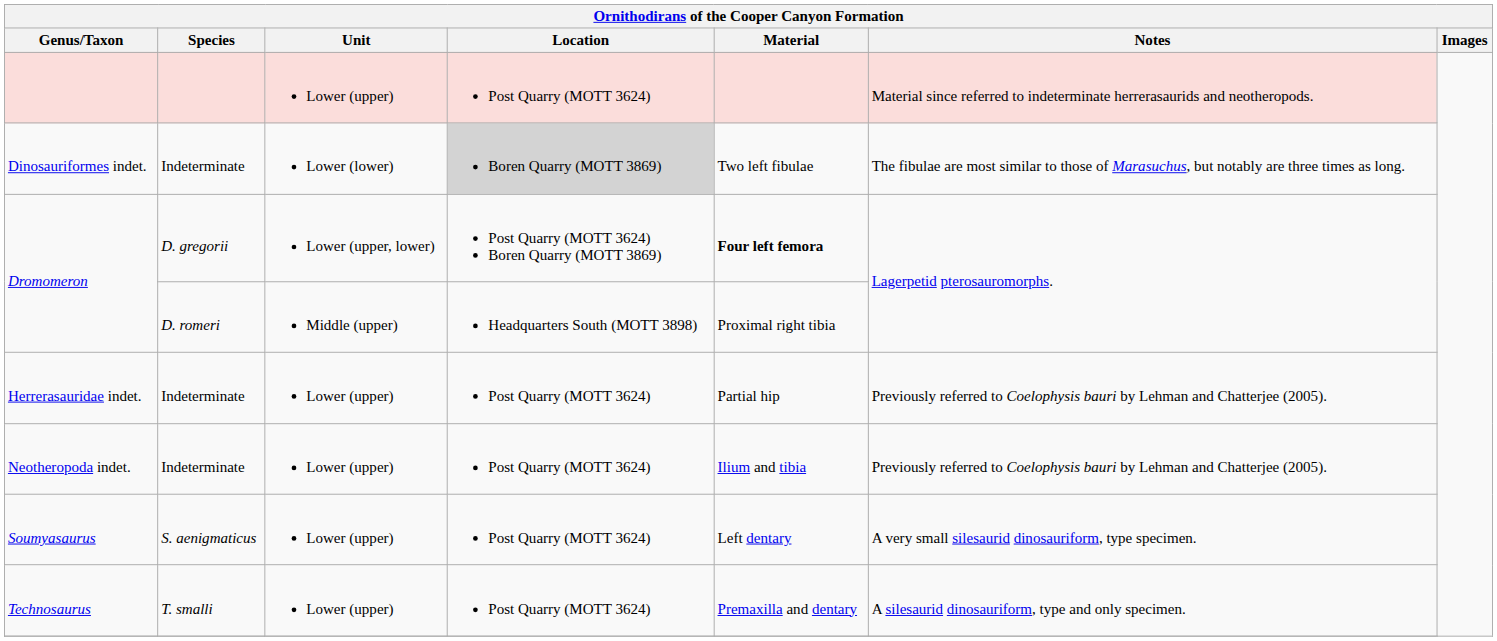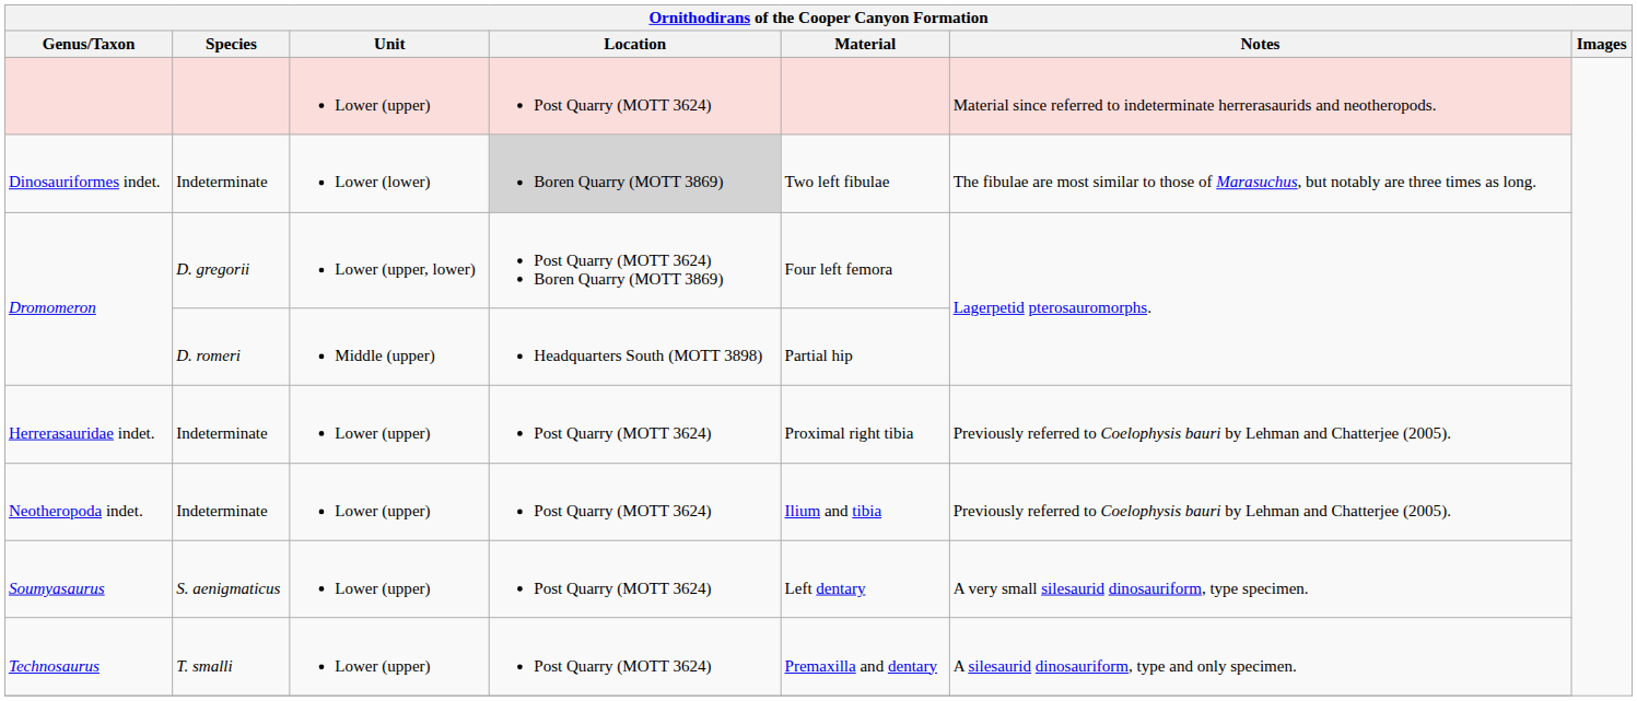 <table class="wikitable" align="center" width="100%">
 <tr>
 <th colspan="7" align="center"><strong><a href='#'>Ornithodirans</a> of the Cooper Canyon Formation</strong></th>
 </tr>
 <tr>
 <th>Genus/Taxon</th>
 <th>Species</th>
 <th>Unit</th>
 <th>Location</th>
 <th>Material</th>
 <th>Notes</th>
 <th>Images</th>
 </tr>
 <tr>
 <td style="background:#fbdddb;"><br></td>
 <td style="background:#fbdddb;"><br></td>
 <td style="background:#fbdddb;"><br><ul><li>Lower (upper)</li></ul></td>
 <td style="background:#fbdddb;"><br><ul><li>Post Quarry (MOTT 3624)</li></ul></td>
 <td style="background:#fbdddb;"></td>
 <td style="background:#fbdddb;"><br>Material since referred to indeterminate herrerasaurids and neotheropods.</td>
 <td rowspan="107"></td>
 </tr>
 <tr>
 <td><br><a href='#'>Dinosauriformes</a> indet.</td>
 <td><br>Indeterminate</td>
 <td><br><ul><li>Lower (lower)</li></ul></td>
 <td style="background: lightgrey;"><br><ul><li>Boren Quarry (MOTT 3869)</li></ul></td>
 <td><br>Two left fibulae</td>
 <td><br>The fibulae are most similar to those of <em><a href='#'>Marasuchus</a></em>, but notably are three times as long.</td>
 </tr>
 <tr>
 <td rowspan="2"><br><em><a href='#'>Dromomeron</a></em></td>
 <td><br><em>D. gregorii</em></td>
 <td><br><ul><li>Lower (upper, lower)</li></ul></td>
 <td><br><ul><li>Post Quarry (MOTT 3624)</li><li>Boren Quarry (MOTT 3869)</li></ul></td>
-<td><strong><br>Four left femora</strong></td>
+<td><br>Four left femora</td>
 <td rowspan="2"><br><a href='#'>Lagerpetid</a> <a href='#'>pterosauromorphs</a>.</td>
 </tr>
 <tr>
 <td><br><em>D. romeri</em></td>
 <td><br><ul><li>Middle (upper)</li></ul></td>
 <td><br><ul><li>Headquarters South (MOTT 3898)</li></ul></td>
-<td><br>Proximal right tibia</td>
+<td><br>Partial hip</td>
 </tr>
 <tr>
 <td><br><a href='#'>Herrerasauridae</a> indet.</td>
 <td><br>Indeterminate</td>
 <td><br><ul><li>Lower (upper)</li></ul></td>
 <td><br><ul><li>Post Quarry (MOTT 3624)</li></ul></td>
-<td><br>Partial hip</td>
+<td><br>Proximal right tibia</td>
 <td><br>Previously referred to <em>Coelophysis bauri</em> by Lehman and Chatterjee (2005).</td>
 </tr>
 <tr>
 <td><br><a href='#'>Neotheropoda</a> indet.</td>
 <td><br>Indeterminate</td>
 <td><br><ul><li>Lower (upper)</li></ul></td>
 <td><br><ul><li>Post Quarry (MOTT 3624)</li></ul></td>
 <td><br><a href='#'>Ilium</a> and <a href='#'>tibia</a></td>
 <td><br>Previously referred to <em>Coelophysis bauri</em> by Lehman and Chatterjee (2005).</td>
 </tr>
 <tr>
 <td><br><em><a href='#'>Soumyasaurus</a></em></td>
 <td><br><em>S. aenigmaticus</em></td>
 <td><br><ul><li>Lower (upper)</li></ul></td>
 <td><br><ul><li>Post Quarry (MOTT 3624)</li></ul></td>
 <td><br>Left <a href='#'>dentary</a></td>
 <td><br>A very small <a href='#'>silesaurid</a> <a href='#'>dinosauriform</a>, type specimen.</td>
 </tr>
 <tr>
 <td><br><em><a href='#'>Technosaurus</a></em></td>
 <td><br><em>T. smalli</em></td>
 <td><br><ul><li>Lower (upper)</li></ul></td>
 <td><br><ul><li>Post Quarry (MOTT 3624)</li></ul></td>
 <td><br><a href='#'>Premaxilla</a> and <a href='#'>dentary</a></td>
 <td><br>A <a href='#'>silesaurid</a> <a href='#'>dinosauriform</a>, type and only specimen.</td>
 </tr>
 <tr>
 </tr>
 </table>
